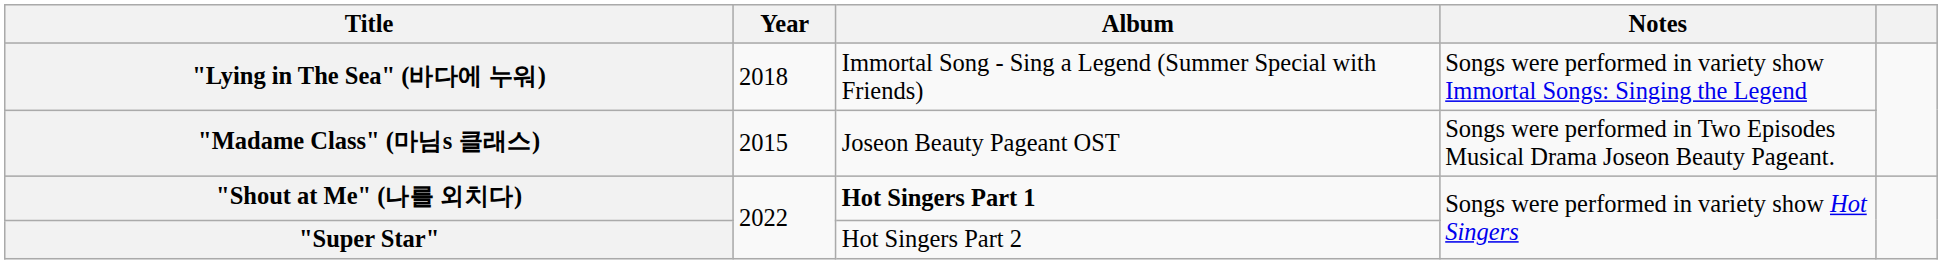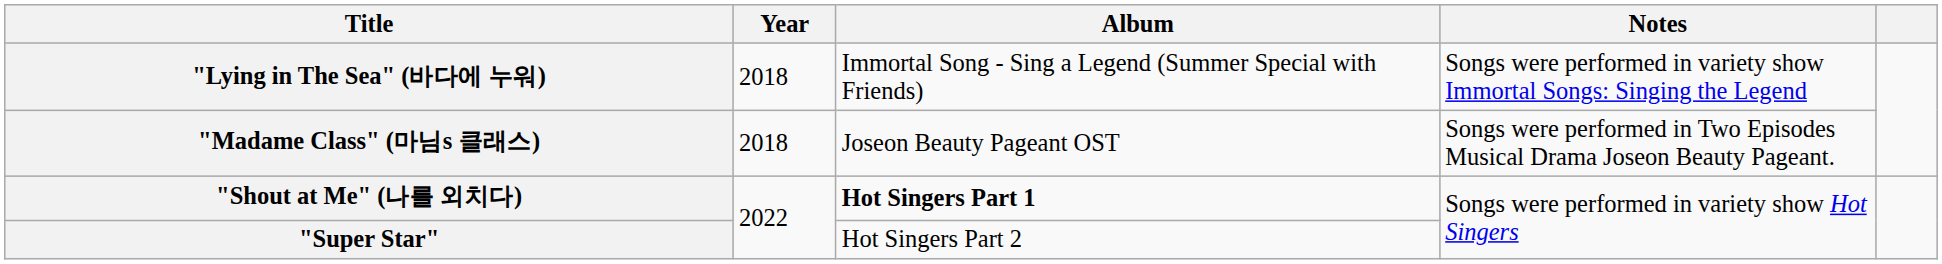 <table class="wikitable sortable plainrowheaders" style="clear:none; font-size:100%; padding:0 auto; width:100%; margin:auto">
 <tr>
 <th style="width:17em;">Title</th>
 <th style="width:2em;">Year</th>
 <th style="width:14em;">Album</th>
 <th style="width:10em;" class="unsortable">Notes</th>
 <th style="width:1em;" class="unsortable"></th>
 </tr>
 <tr>
 <th scope="row">"Lying in The Sea" (바다에 누워)<br></th>
 <td>2018</td>
 <td>Immortal Song - Sing a Legend (Summer Special with Friends)</td>
 <td>Songs were performed in variety show <a href='#'>Immortal Songs: Singing the Legend</a></td>
 <td rowspan="2"></td>
 </tr>
 <tr>
 <th scope="row">"Madame Class" (마님s 클래스)<br></th>
-<td>2015</td>
+<td>2018</td>
 <td>Joseon Beauty Pageant OST</td>
 <td>Songs were performed in Two Episodes Musical Drama Joseon Beauty Pageant.</td>
 </tr>
 <tr>
 <th scope="row">"Shout at Me" (나를 외치다)</th>
 <td rowspan="2">2022</td>
 <td><strong>Hot Singers Part 1</strong></td>
 <td rowspan="2">Songs were performed in variety show <em><a href='#'>Hot Singers</a></em></td>
 <td rowspan="2"></td>
 </tr>
 <tr>
 <th scope="row">"Super Star"<br></th>
 <td>Hot Singers Part 2</td>
 </tr>
 </table>
